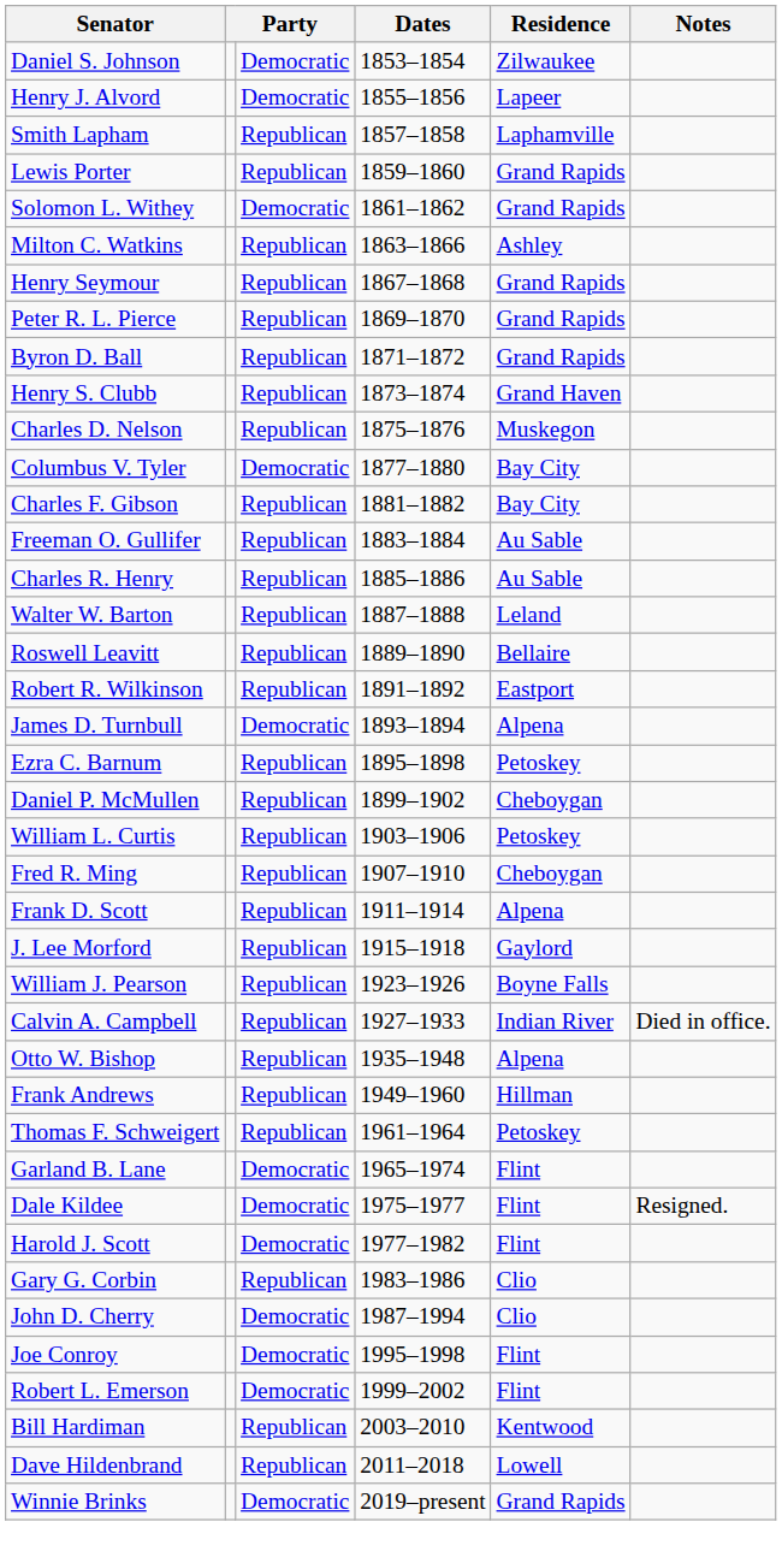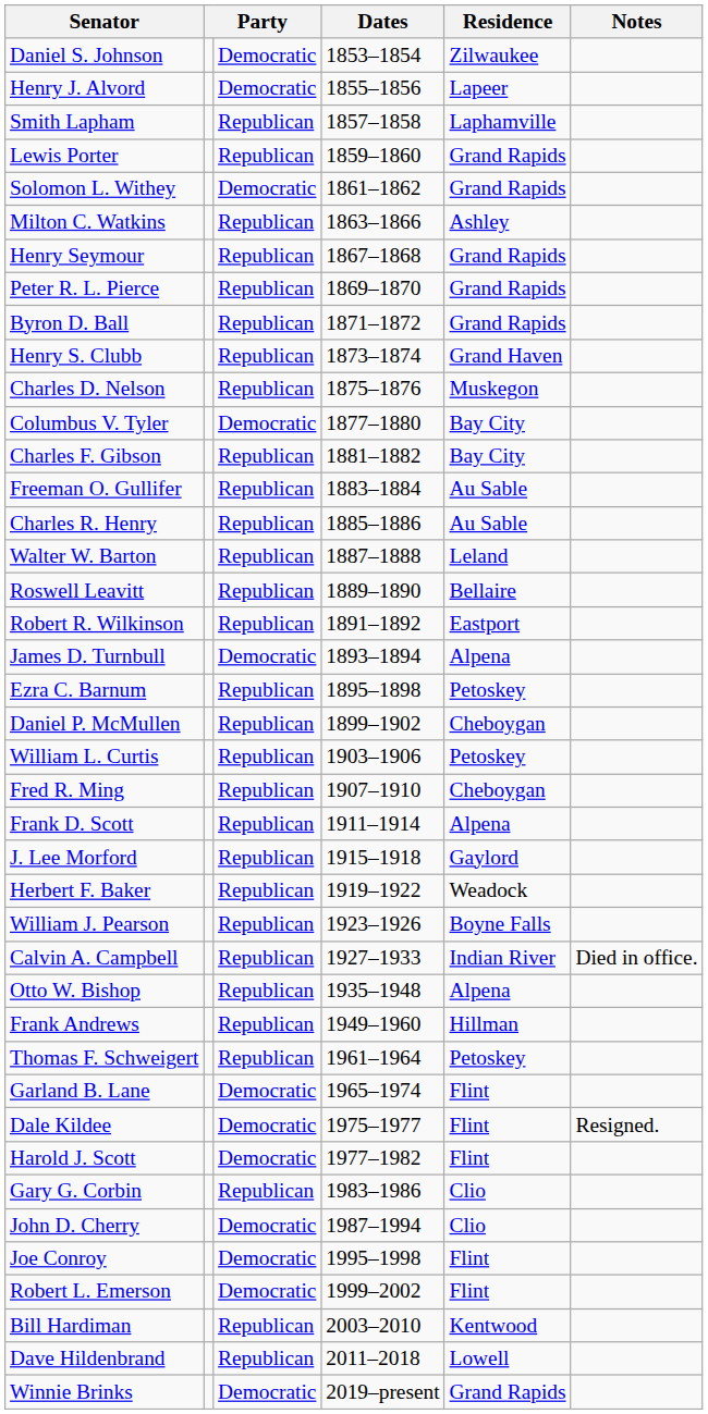 <table class=wikitable>
 <tr valign=bottom>
 <th>Senator</th>
 <th colspan="2">Party</th>
 <th>Dates</th>
 <th>Residence</th>
 <th>Notes</th>
 </tr>
 <tr>
 <td><a href='#'>Daniel S. Johnson</a></td>
 <td bgcolor=></td>
 <td><a href='#'>Democratic</a></td>
 <td>1853–1854</td>
 <td><a href='#'>Zilwaukee</a></td>
 <td></td>
 </tr>
 <tr>
 <td><a href='#'>Henry J. Alvord</a></td>
 <td bgcolor=></td>
 <td><a href='#'>Democratic</a></td>
 <td>1855–1856</td>
 <td><a href='#'>Lapeer</a></td>
 <td></td>
 </tr>
 <tr>
 <td><a href='#'>Smith Lapham</a></td>
 <td bgcolor=></td>
 <td><a href='#'>Republican</a></td>
 <td>1857–1858</td>
 <td><a href='#'>Laphamville</a></td>
 <td></td>
 </tr>
 <tr>
 <td><a href='#'>Lewis Porter</a></td>
 <td bgcolor=></td>
 <td><a href='#'>Republican</a></td>
 <td>1859–1860</td>
 <td><a href='#'>Grand Rapids</a></td>
 <td></td>
 </tr>
 <tr>
 <td><a href='#'>Solomon L. Withey</a></td>
 <td bgcolor=></td>
 <td><a href='#'>Democratic</a></td>
 <td>1861–1862</td>
 <td><a href='#'>Grand Rapids</a></td>
 <td></td>
 </tr>
 <tr>
 <td><a href='#'>Milton C. Watkins</a></td>
 <td bgcolor=></td>
 <td><a href='#'>Republican</a></td>
 <td>1863–1866</td>
 <td><a href='#'>Ashley</a></td>
 <td></td>
 </tr>
 <tr>
 <td><a href='#'>Henry Seymour</a></td>
 <td bgcolor=></td>
 <td><a href='#'>Republican</a></td>
 <td>1867–1868</td>
 <td><a href='#'>Grand Rapids</a></td>
 <td></td>
 </tr>
 <tr>
 <td><a href='#'>Peter R. L. Pierce</a></td>
 <td bgcolor=></td>
 <td><a href='#'>Republican</a></td>
 <td>1869–1870</td>
 <td><a href='#'>Grand Rapids</a></td>
 <td></td>
 </tr>
 <tr>
 <td><a href='#'>Byron D. Ball</a></td>
 <td bgcolor=></td>
 <td><a href='#'>Republican</a></td>
 <td>1871–1872</td>
 <td><a href='#'>Grand Rapids</a></td>
 <td></td>
 </tr>
 <tr>
 <td><a href='#'>Henry S. Clubb</a></td>
 <td bgcolor=></td>
 <td><a href='#'>Republican</a></td>
 <td>1873–1874</td>
 <td><a href='#'>Grand Haven</a></td>
 <td></td>
 </tr>
 <tr>
 <td><a href='#'>Charles D. Nelson</a></td>
 <td bgcolor=></td>
 <td><a href='#'>Republican</a></td>
 <td>1875–1876</td>
 <td><a href='#'>Muskegon</a></td>
 <td></td>
 </tr>
 <tr>
 <td><a href='#'>Columbus V. Tyler</a></td>
 <td bgcolor=></td>
 <td><a href='#'>Democratic</a></td>
 <td>1877–1880</td>
 <td><a href='#'>Bay City</a></td>
 <td></td>
 </tr>
 <tr>
 <td><a href='#'>Charles F. Gibson</a></td>
 <td bgcolor=></td>
 <td><a href='#'>Republican</a></td>
 <td>1881–1882</td>
 <td><a href='#'>Bay City</a></td>
 <td></td>
 </tr>
 <tr>
 <td><a href='#'>Freeman O. Gullifer</a></td>
 <td bgcolor=></td>
 <td><a href='#'>Republican</a></td>
 <td>1883–1884</td>
 <td><a href='#'>Au Sable</a></td>
 <td></td>
 </tr>
 <tr>
 <td><a href='#'>Charles R. Henry</a></td>
 <td bgcolor=></td>
 <td><a href='#'>Republican</a></td>
 <td>1885–1886</td>
 <td><a href='#'>Au Sable</a></td>
 <td></td>
 </tr>
 <tr>
 <td><a href='#'>Walter W. Barton</a></td>
 <td bgcolor=></td>
 <td><a href='#'>Republican</a></td>
 <td>1887–1888</td>
 <td><a href='#'>Leland</a></td>
 <td></td>
 </tr>
 <tr>
 <td><a href='#'>Roswell Leavitt</a></td>
 <td bgcolor=></td>
 <td><a href='#'>Republican</a></td>
 <td>1889–1890</td>
 <td><a href='#'>Bellaire</a></td>
 <td></td>
 </tr>
 <tr>
 <td><a href='#'>Robert R. Wilkinson</a></td>
 <td bgcolor=></td>
 <td><a href='#'>Republican</a></td>
 <td>1891–1892</td>
 <td><a href='#'>Eastport</a></td>
 <td></td>
 </tr>
 <tr>
 <td><a href='#'>James D. Turnbull</a></td>
 <td bgcolor=></td>
 <td><a href='#'>Democratic</a></td>
 <td>1893–1894</td>
 <td><a href='#'>Alpena</a></td>
 <td></td>
 </tr>
 <tr>
 <td><a href='#'>Ezra C. Barnum</a></td>
 <td bgcolor=></td>
 <td><a href='#'>Republican</a></td>
 <td>1895–1898</td>
 <td><a href='#'>Petoskey</a></td>
 <td></td>
 </tr>
 <tr>
 <td><a href='#'>Daniel P. McMullen</a></td>
 <td bgcolor=></td>
 <td><a href='#'>Republican</a></td>
 <td>1899–1902</td>
 <td><a href='#'>Cheboygan</a></td>
 <td></td>
 </tr>
 <tr>
 <td><a href='#'>William L. Curtis</a></td>
 <td bgcolor=></td>
 <td><a href='#'>Republican</a></td>
 <td>1903–1906</td>
 <td><a href='#'>Petoskey</a></td>
 <td></td>
 </tr>
 <tr>
 <td><a href='#'>Fred R. Ming</a></td>
 <td bgcolor=></td>
 <td><a href='#'>Republican</a></td>
 <td>1907–1910</td>
 <td><a href='#'>Cheboygan</a></td>
 <td></td>
 </tr>
 <tr>
 <td><a href='#'>Frank D. Scott</a></td>
 <td bgcolor=></td>
 <td><a href='#'>Republican</a></td>
 <td>1911–1914</td>
 <td><a href='#'>Alpena</a></td>
 <td></td>
 </tr>
 <tr>
 <td><a href='#'>J. Lee Morford</a></td>
 <td bgcolor=></td>
 <td><a href='#'>Republican</a></td>
 <td>1915–1918</td>
 <td><a href='#'>Gaylord</a></td>
 <td></td>
 </tr>
 <tr>
+<td><a href='#'>Herbert F. Baker</a></td>
+<td bgcolor=></td>
+<td><a href='#'>Republican</a></td>
+<td>1919–1922</td>
+<td>Weadock</td>
+<td></td>
+</tr>
+<tr>
 <td><a href='#'>William J. Pearson</a></td>
 <td bgcolor=></td>
 <td><a href='#'>Republican</a></td>
 <td>1923–1926</td>
 <td><a href='#'>Boyne Falls</a></td>
 <td></td>
 </tr>
 <tr>
 <td><a href='#'>Calvin A. Campbell</a></td>
 <td bgcolor=></td>
 <td><a href='#'>Republican</a></td>
 <td>1927–1933</td>
 <td><a href='#'>Indian River</a></td>
 <td>Died in office.</td>
 </tr>
 <tr>
 <td><a href='#'>Otto W. Bishop</a></td>
 <td bgcolor=></td>
 <td><a href='#'>Republican</a></td>
 <td>1935–1948</td>
 <td><a href='#'>Alpena</a></td>
 <td></td>
 </tr>
 <tr>
 <td><a href='#'>Frank Andrews</a></td>
 <td bgcolor=></td>
 <td><a href='#'>Republican</a></td>
 <td>1949–1960</td>
 <td><a href='#'>Hillman</a></td>
 <td></td>
 </tr>
 <tr>
 <td><a href='#'>Thomas F. Schweigert</a></td>
 <td bgcolor=></td>
 <td><a href='#'>Republican</a></td>
 <td>1961–1964</td>
 <td><a href='#'>Petoskey</a></td>
 <td></td>
 </tr>
 <tr>
 <td><a href='#'>Garland B. Lane</a></td>
 <td bgcolor=></td>
 <td><a href='#'>Democratic</a></td>
 <td>1965–1974</td>
 <td><a href='#'>Flint</a></td>
 <td></td>
 </tr>
 <tr>
 <td><a href='#'>Dale Kildee</a></td>
 <td bgcolor=></td>
 <td><a href='#'>Democratic</a></td>
 <td>1975–1977</td>
 <td><a href='#'>Flint</a></td>
 <td>Resigned.</td>
 </tr>
 <tr>
 <td><a href='#'>Harold J. Scott</a></td>
 <td bgcolor=></td>
 <td><a href='#'>Democratic</a></td>
 <td>1977–1982</td>
 <td><a href='#'>Flint</a></td>
 <td></td>
 </tr>
 <tr>
 <td><a href='#'>Gary G. Corbin</a></td>
 <td bgcolor=></td>
 <td><a href='#'>Republican</a></td>
 <td>1983–1986</td>
 <td><a href='#'>Clio</a></td>
 <td></td>
 </tr>
 <tr>
 <td><a href='#'>John D. Cherry</a></td>
 <td bgcolor=></td>
 <td><a href='#'>Democratic</a></td>
 <td>1987–1994</td>
 <td><a href='#'>Clio</a></td>
 <td></td>
 </tr>
 <tr>
 <td><a href='#'>Joe Conroy</a></td>
 <td bgcolor=></td>
 <td><a href='#'>Democratic</a></td>
 <td>1995–1998</td>
 <td><a href='#'>Flint</a></td>
 <td></td>
 </tr>
 <tr>
 <td><a href='#'>Robert L. Emerson</a></td>
 <td bgcolor=></td>
 <td><a href='#'>Democratic</a></td>
 <td>1999–2002</td>
 <td><a href='#'>Flint</a></td>
 <td></td>
 </tr>
 <tr>
 <td><a href='#'>Bill Hardiman</a></td>
 <td bgcolor=></td>
 <td><a href='#'>Republican</a></td>
 <td>2003–2010</td>
 <td><a href='#'>Kentwood</a></td>
 <td></td>
 </tr>
 <tr>
 <td><a href='#'>Dave Hildenbrand</a></td>
 <td bgcolor=></td>
 <td><a href='#'>Republican</a></td>
 <td>2011–2018</td>
 <td><a href='#'>Lowell</a></td>
 <td></td>
 </tr>
 <tr>
 <td><a href='#'>Winnie Brinks</a></td>
 <td bgcolor=></td>
 <td><a href='#'>Democratic</a></td>
 <td>2019–present</td>
 <td><a href='#'>Grand Rapids</a></td>
 <td></td>
 </tr>
 </table>
